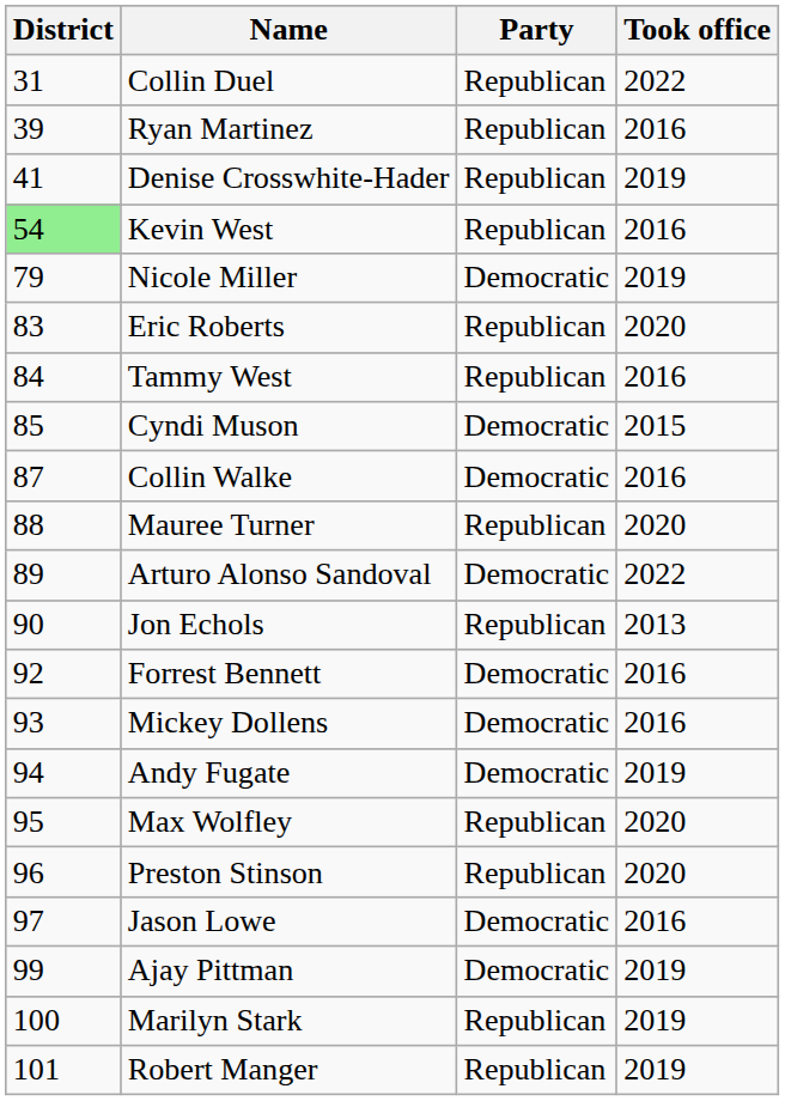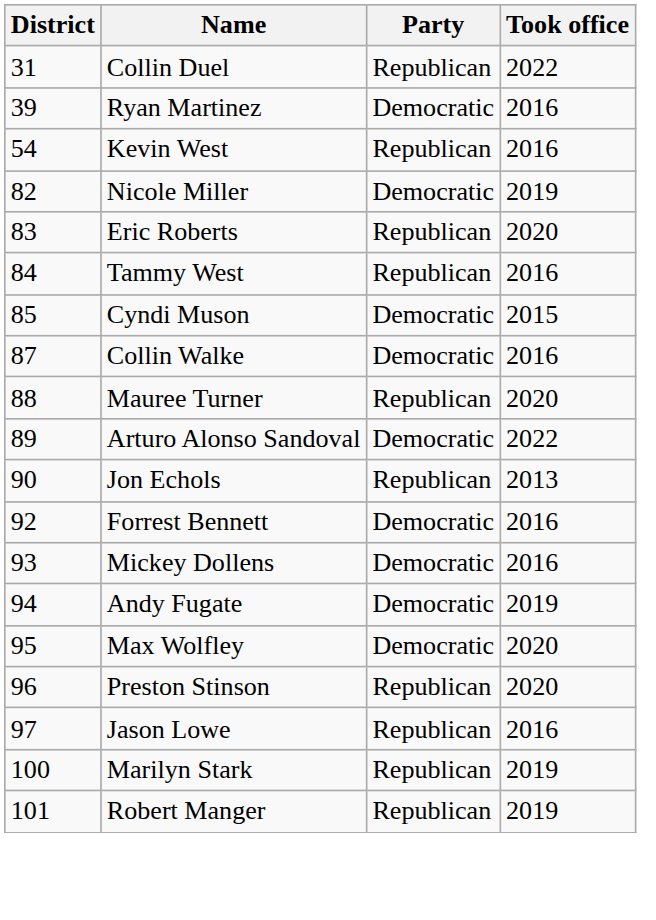 <table class="wikitable sortable">
 <tr>
 <th>District</th>
 <th>Name</th>
 <th>Party</th>
 <th>Took office</th>
 </tr>
 <tr>
 <td>31</td>
 <td>Collin Duel</td>
 <td>Republican</td>
 <td>2022</td>
 </tr>
 <tr>
 <td>39</td>
 <td>Ryan Martinez</td>
-<td>Republican</td>
+<td>Democratic</td>
 <td>2016</td>
 </tr>
 <tr>
-<td>41</td>
-<td>Denise Crosswhite-Hader</td>
-<td>Republican</td>
-<td>2019</td>
-</tr>
-<tr>
-<td style="background: lightgreen;">54</td>
+<td>54</td>
 <td>Kevin West</td>
 <td>Republican</td>
 <td>2016</td>
 </tr>
 <tr>
-<td>79</td>
+<td>82</td>
 <td>Nicole Miller</td>
 <td>Democratic</td>
 <td>2019</td>
 </tr>
 <tr>
 <td>83</td>
 <td>Eric Roberts</td>
 <td>Republican</td>
 <td>2020</td>
 </tr>
 <tr>
 <td>84</td>
 <td>Tammy West</td>
 <td>Republican</td>
 <td>2016</td>
 </tr>
 <tr>
 <td>85</td>
 <td>Cyndi Muson</td>
 <td>Democratic</td>
 <td>2015</td>
 </tr>
 <tr>
 <td>87</td>
 <td>Collin Walke</td>
 <td>Democratic</td>
 <td>2016</td>
 </tr>
 <tr>
 <td>88</td>
 <td>Mauree Turner</td>
 <td>Republican</td>
 <td>2020</td>
 </tr>
 <tr>
 <td>89</td>
 <td>Arturo Alonso Sandoval</td>
 <td>Democratic</td>
 <td>2022</td>
 </tr>
 <tr>
 <td>90</td>
 <td>Jon Echols</td>
 <td>Republican</td>
 <td>2013</td>
 </tr>
 <tr>
 <td>92</td>
 <td>Forrest Bennett</td>
 <td>Democratic</td>
 <td>2016</td>
 </tr>
 <tr>
 <td>93</td>
 <td>Mickey Dollens</td>
 <td>Democratic</td>
 <td>2016</td>
 </tr>
 <tr>
 <td>94</td>
 <td>Andy Fugate</td>
 <td>Democratic</td>
 <td>2019</td>
 </tr>
 <tr>
 <td>95</td>
 <td>Max Wolfley</td>
-<td>Republican</td>
+<td>Democratic</td>
 <td>2020</td>
 </tr>
 <tr>
 <td>96</td>
 <td>Preston Stinson</td>
 <td>Republican</td>
 <td>2020</td>
 </tr>
 <tr>
 <td>97</td>
 <td>Jason Lowe</td>
-<td>Democratic</td>
+<td>Republican</td>
 <td>2016</td>
-</tr>
-<tr>
-<td>99</td>
-<td>Ajay Pittman</td>
-<td>Democratic</td>
-<td>2019</td>
 </tr>
 <tr>
 <td>100</td>
 <td>Marilyn Stark</td>
 <td>Republican</td>
 <td>2019</td>
 </tr>
 <tr>
 <td>101</td>
 <td>Robert Manger</td>
 <td>Republican</td>
 <td>2019</td>
 </tr>
 </table>
